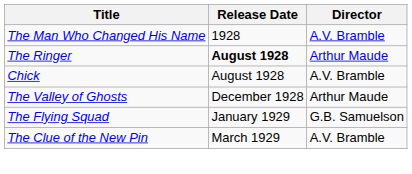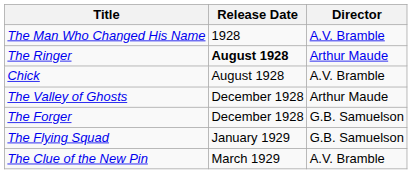 <table class="wikitable sortable">
 <tr>
 <th>Title</th>
 <th>Release Date</th>
 <th>Director</th>
 </tr>
 <tr>
 <td><em><a href='#'>The Man Who Changed His Name</a></em></td>
 <td>1928</td>
 <td><a href='#'>A.V. Bramble </a></td>
 </tr>
 <tr>
 <td><em><a href='#'>The Ringer</a></em></td>
 <td><strong>August 1928</strong></td>
 <td><a href='#'>Arthur Maude</a></td>
 </tr>
 <tr>
 <td><em><a href='#'>Chick</a></em></td>
 <td>August 1928</td>
 <td>A.V. Bramble</td>
 </tr>
 <tr>
 <td><em><a href='#'>The Valley of Ghosts</a></em></td>
 <td>December 1928</td>
 <td>Arthur Maude</td>
 </tr>
 <tr>
+<td><em><a href='#'>The Forger</a></em></td>
+<td>December 1928</td>
+<td>G.B. Samuelson</td>
+</tr>
+<tr>
 <td><em><a href='#'>The Flying Squad</a></em></td>
 <td>January 1929</td>
 <td>G.B. Samuelson</td>
 </tr>
 <tr>
 <td><em><a href='#'>The Clue of the New Pin</a></em></td>
 <td>March 1929</td>
 <td>A.V. Bramble</td>
 </tr>
 </table>
